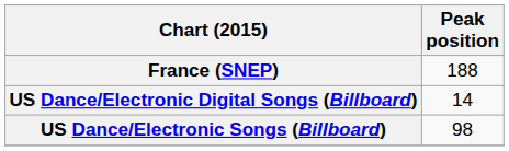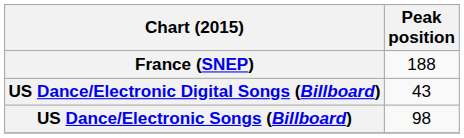 <table class="wikitable sortable plainrowheaders" style="text-align:center">
 <tr>
 <th>Chart (2015)</th>
 <th>Peak<br>position</th>
 </tr>
 <tr>
 <th scope="row">France (<a href='#'>SNEP</a>)</th>
 <td>188</td>
 </tr>
 <tr>
 <th scope="row">US <a href='#'>Dance/Electronic Digital Songs</a> (<em><a href='#'>Billboard</a></em>)</th>
-<td>14</td>
+<td>43</td>
 </tr>
 <tr>
 <th scope="row">US <a href='#'>Dance/Electronic Songs</a> (<em><a href='#'>Billboard</a></em>)</th>
 <td>98</td>
 </tr>
 <tr>
 </tr>
 </table>
